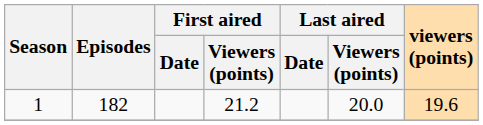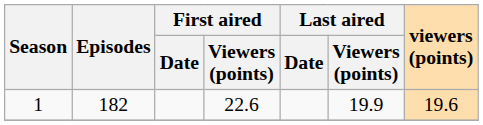 <table class="wikitable" style="text-align: center">
 <tr>
 <th scope="col" rowspan="2">Season</th>
 <th scope="col" rowspan="2" colspan="1">Episodes</th>
 <th scope="col" colspan="2">First aired</th>
 <th scope="col" colspan="2">Last aired</th>
 <th style="background:#ffdead;" rowspan="2"> viewers <br> (points)</th>
 </tr>
 <tr>
 <th scope="col">Date</th>
 <th scope="col">Viewers<br>(points)</th>
 <th scope="col">Date</th>
 <th scope="col">Viewers<br>(points)</th>
 </tr>
 <tr>
 <td>1</td>
 <td>182</td>
 <td></td>
-<td>21.2</td>
+<td>22.6</td>
 <td></td>
-<td>20.0</td>
+<td>19.9</td>
 <td style="background:#ffdead;">19.6</td>
 </tr>
 <tr>
 </tr>
 </table>
